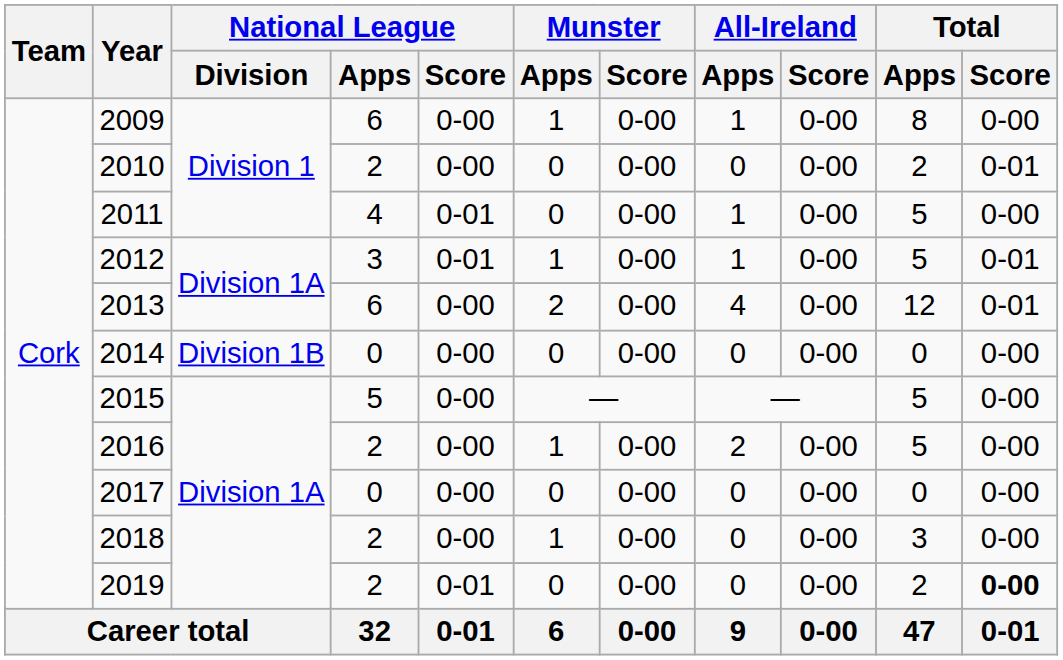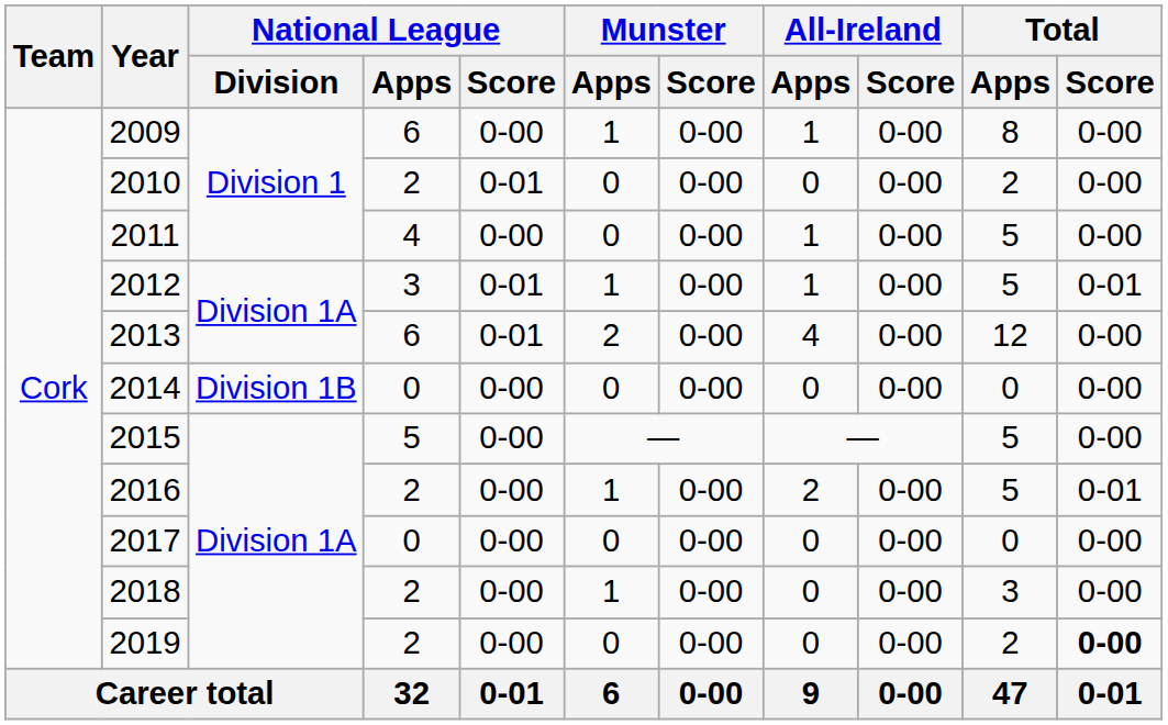 <table class="wikitable" style="text-align:center">
 <tr>
 <th rowspan="2">Team</th>
 <th rowspan="2">Year</th>
 <th colspan="3"><a href='#'>National League</a></th>
 <th colspan="2"><a href='#'>Munster</a></th>
 <th colspan="2"><a href='#'>All-Ireland</a></th>
 <th colspan="2">Total</th>
 </tr>
 <tr>
 <th>Division</th>
 <th>Apps</th>
 <th>Score</th>
 <th>Apps</th>
 <th>Score</th>
 <th>Apps</th>
 <th>Score</th>
 <th>Apps</th>
 <th>Score</th>
 </tr>
 <tr>
 <td rowspan="11"><a href='#'>Cork</a></td>
 <td>2009</td>
 <td rowspan="3"><a href='#'>Division 1</a></td>
 <td>6</td>
 <td>0-00</td>
 <td>1</td>
 <td>0-00</td>
 <td>1</td>
 <td>0-00</td>
 <td>8</td>
 <td>0-00</td>
 </tr>
 <tr>
 <td>2010</td>
 <td>2</td>
-<td>0-00</td>
+<td>0-01</td>
 <td>0</td>
 <td>0-00</td>
 <td>0</td>
 <td>0-00</td>
 <td>2</td>
-<td>0-01</td>
+<td>0-00</td>
 </tr>
 <tr>
 <td>2011</td>
 <td>4</td>
-<td>0-01</td>
+<td>0-00</td>
 <td>0</td>
 <td>0-00</td>
 <td>1</td>
 <td>0-00</td>
 <td>5</td>
 <td>0-00</td>
 </tr>
 <tr>
 <td>2012</td>
 <td rowspan="2"><a href='#'>Division 1A</a></td>
 <td>3</td>
 <td>0-01</td>
 <td>1</td>
 <td>0-00</td>
 <td>1</td>
 <td>0-00</td>
 <td>5</td>
 <td>0-01</td>
 </tr>
 <tr>
 <td>2013</td>
 <td>6</td>
-<td>0-00</td>
+<td>0-01</td>
 <td>2</td>
 <td>0-00</td>
 <td>4</td>
 <td>0-00</td>
 <td>12</td>
-<td>0-01</td>
+<td>0-00</td>
 </tr>
 <tr>
 <td>2014</td>
 <td rowspan="1"><a href='#'>Division 1B</a></td>
 <td>0</td>
 <td>0-00</td>
 <td>0</td>
 <td>0-00</td>
 <td>0</td>
 <td>0-00</td>
 <td>0</td>
 <td>0-00</td>
 </tr>
 <tr>
 <td>2015</td>
 <td rowspan="5"><a href='#'>Division 1A</a></td>
 <td>5</td>
 <td>0-00</td>
 <td colspan=2>—</td>
 <td colspan=2>—</td>
 <td>5</td>
 <td>0-00</td>
 </tr>
 <tr>
 <td>2016</td>
 <td>2</td>
 <td>0-00</td>
 <td>1</td>
 <td>0-00</td>
 <td>2</td>
 <td>0-00</td>
 <td>5</td>
-<td>0-00</td>
+<td>0-01</td>
 </tr>
 <tr>
 <td>2017</td>
 <td>0</td>
 <td>0-00</td>
 <td>0</td>
 <td>0-00</td>
 <td>0</td>
 <td>0-00</td>
 <td>0</td>
 <td>0-00</td>
 </tr>
 <tr>
 <td>2018</td>
 <td>2</td>
 <td>0-00</td>
 <td>1</td>
 <td>0-00</td>
 <td>0</td>
 <td>0-00</td>
 <td>3</td>
 <td>0-00</td>
 </tr>
 <tr>
 <td>2019</td>
 <td>2</td>
-<td>0-01</td>
+<td>0-00</td>
 <td>0</td>
 <td>0-00</td>
 <td>0</td>
 <td>0-00</td>
 <td>2</td>
 <td><strong>0-00</strong></td>
 </tr>
 <tr>
 <th colspan="3">Career total</th>
 <th>32</th>
 <th>0-01</th>
 <th>6</th>
 <th>0-00</th>
 <th>9</th>
 <th>0-00</th>
 <th>47</th>
 <th>0-01</th>
 </tr>
 </table>
